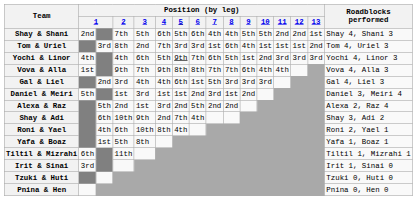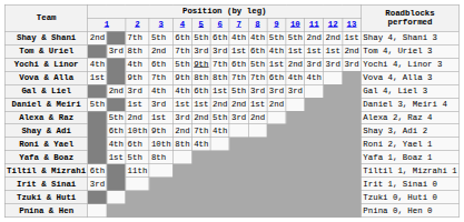 <table class=wikitable style="white-space:nowrap; font-size:95%;">
 <tr>
 <th rowspan=2>Team</th>
 <th colspan=14>Position (by leg)</th>
 <th rowspan=2>Roadblocks<br>performed</th>
 </tr>
 <tr>
 <th colspan=2><a href='#'>1</a></th>
 <th><a href='#'>2</a></th>
 <th><a href='#'>3</a></th>
 <th><a href='#'>4</a></th>
 <th><u><a href='#'>5</a></u></th>
 <th><a href='#'>6</a></th>
 <th><span></span><a href='#'>7</a><span></span></th>
 <th><a href='#'>8</a></th>
 <th><a href='#'>9</a></th>
 <th><a href='#'>10</a></th>
 <th><a href='#'>11</a></th>
 <th><a href='#'>12</a></th>
 <th><a href='#'>13</a></th>
 </tr>
 <tr>
 <th>Shay & Shani</th>
 <td>2nd</td>
 <td bgcolor=gray></td>
 <td>7th</td>
 <td>5th</td>
 <td>6th</td>
 <td>5th</td>
 <td>6th</td>
 <td>4th</td>
 <td>4th</td>
 <td>5th</td>
 <td>5th</td>
 <td>2nd</td>
 <td>2nd</td>
 <td>1st</td>
 <td>Shay 4, Shani 3</td>
 </tr>
 <tr>
 <th>Tom & Uriel</th>
 <td bgcolor=gray></td>
 <td>3rd</td>
 <td>8th</td>
 <td>2nd</td>
 <td>7th</td>
 <td>3rd</td>
 <td>3rd</td>
 <td>1st</td>
 <td>6th</td>
 <td>4th</td>
 <td>1st</td>
 <td>1st</td>
 <td>1st</td>
 <td>2nd</td>
 <td>Tom 4, Uriel 3</td>
 </tr>
 <tr>
 <th>Yochi & Linor</th>
 <td>4th</td>
 <td rowspan="2" bgcolor=gray></td>
 <td>4th</td>
 <td>6th</td>
 <td>5th</td>
 <td><u>9th</u></td>
 <td>7th</td>
 <td>6th</td>
 <td>5th</td>
 <td>1st</td>
 <td>2nd</td>
 <td>3rd</td>
 <td>3rd</td>
 <td>3rd</td>
 <td>Yochi 4, Linor 3</td>
 </tr>
 <tr>
 <th>Vova & Alla</th>
 <td>1st</td>
 <td>9th</td>
 <td>7th</td>
 <td>9th</td>
 <td>8th</td>
 <td>8th</td>
 <td>7th</td>
 <td>7th</td>
 <td>6th</td>
 <td>4th</td>
 <td>4th</td>
 <td></td>
 <td colspan=1 bgcolor=darkgray></td>
 <td>Vova 4, Alla 3</td>
 </tr>
 <tr>
 <th>Gal & Liel</th>
 <td bgcolor=gray></td>
 <td>2nd</td>
 <td>3rd</td>
 <td>4th</td>
 <td>4th</td>
 <td>6th</td>
 <td>1st</td>
 <td>5th</td>
 <td>3rd</td>
 <td>3rd</td>
 <td>3rd</td>
 <td></td>
 <td colspan=2 bgcolor=darkgray></td>
 <td>Gal 4, Liel 3</td>
 </tr>
 <tr>
 <th>Daniel & Meiri</th>
 <td>5th</td>
 <td bgcolor=gray></td>
 <td>1st</td>
 <td>3rd</td>
 <td>1st</td>
 <td>1st</td>
 <td>2nd</td>
-<td>3rd</td>
+<td>2nd</td>
 <td>1st</td>
 <td>2nd</td>
 <td></td>
 <td colspan=3 bgcolor=darkgray></td>
 <td>Daniel 3, Meiri 4</td>
 </tr>
 <tr>
 <th>Alexa & Raz</th>
 <td rowspan="4" bgcolor=gray></td>
 <td>5th</td>
 <td>2nd</td>
 <td>1st</td>
 <td>3rd</td>
 <td>2nd</td>
 <td>5th</td>
-<td>2nd</td>
+<td>3rd</td>
 <td>2nd</td>
 <td></td>
 <td colspan=4 bgcolor=darkgray></td>
 <td>Alexa 2, Raz 4</td>
 </tr>
 <tr>
 <th>Shay & Adi</th>
 <td>6th</td>
 <td>10th</td>
 <td>9th</td>
 <td>2nd</td>
 <td>7th</td>
 <td>4th</td>
 <td></td>
 <td></td>
 <td colspan=5 bgcolor=darkgray></td>
 <td>Shay 3, Adi 2</td>
 </tr>
 <tr>
 <th>Roni & Yael</th>
 <td>4th</td>
 <td>6th</td>
 <td>10th</td>
 <td>8th</td>
 <td>4th</td>
 <td></td>
 <td colspan=7 bgcolor=darkgray></td>
 <td>Roni 2, Yael 1</td>
 </tr>
 <tr>
 <th>Yafa & Boaz</th>
 <td>1st</td>
 <td>5th</td>
 <td>8th</td>
 <td></td>
 <td colspan=9 bgcolor=darkgray></td>
 <td>Yafa 1, Boaz 1</td>
 </tr>
 <tr>
 <th>Tiltil & Mizrahi</th>
 <td>6th</td>
 <td rowspan="2" bgcolor=gray></td>
 <td>11th</td>
 <td></td>
 <td colspan=10 bgcolor=darkgray></td>
 <td>Tiltil 1, Mizrahi 1</td>
 </tr>
 <tr>
 <th>Irit & Sinai</th>
 <td>3rd</td>
 <td></td>
 <td colspan=11 bgcolor=darkgray></td>
 <td>Irit 1, Sinai 0</td>
 </tr>
 <tr>
 <th>Tzuki & Huti</th>
 <td bgcolor=gray></td>
 <td></td>
 <td colspan=12 bgcolor=darkgray></td>
 <td>Tzuki 0, Huti 0</td>
 </tr>
 <tr>
 <th>Pnina & Hen</th>
 <td></td>
 <td colspan=13 bgcolor=darkgray></td>
 <td>Pnina 0, Hen 0</td>
 </tr>
 </table>
